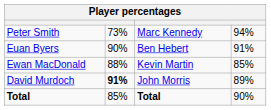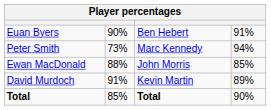 <table class="wikitable">
 <tr>
 <th colspan=4 width=400>Player percentages</th>
 </tr>
 <tr>
 <th colspan=2 width=200></th>
 <th colspan=2 width=200></th>
 </tr>
 <tr>
+<td><a href='#'>Euan Byers</a></td>
+<td>90%</td>
+<td><a href='#'>Ben Hebert</a></td>
+<td>91%</td>
+</tr>
+<tr>
 <td><a href='#'>Peter Smith</a></td>
 <td>73%</td>
 <td><a href='#'>Marc Kennedy</a></td>
 <td>94%</td>
 </tr>
 <tr>
-<td><a href='#'>Euan Byers</a></td>
-<td>90%</td>
-<td><a href='#'>Ben Hebert</a></td>
-<td>91%</td>
-</tr>
-<tr>
 <td><a href='#'>Ewan MacDonald</a></td>
 <td>88%</td>
-<td><a href='#'>Kevin Martin</a></td>
+<td><a href='#'>John Morris</a></td>
 <td>85%</td>
 </tr>
 <tr>
 <td><a href='#'>David Murdoch</a></td>
-<td><strong>91%</strong></td>
-<td><a href='#'>John Morris</a></td>
+<td>91%</td>
+<td><a href='#'>Kevin Martin</a></td>
 <td>89%</td>
 </tr>
 <tr>
 <td><strong>Total</strong></td>
 <td>85%</td>
 <td><strong>Total</strong></td>
 <td>90%</td>
 </tr>
 </table>
